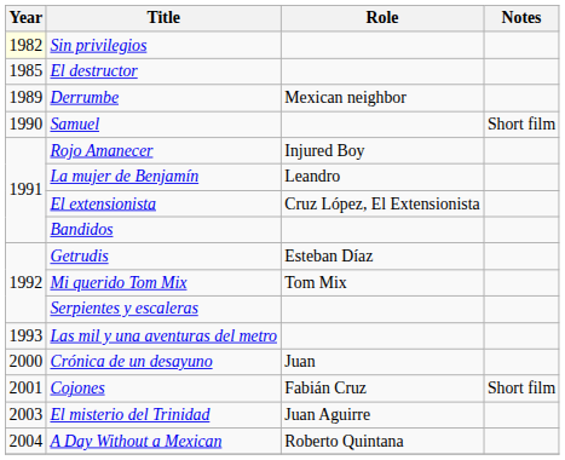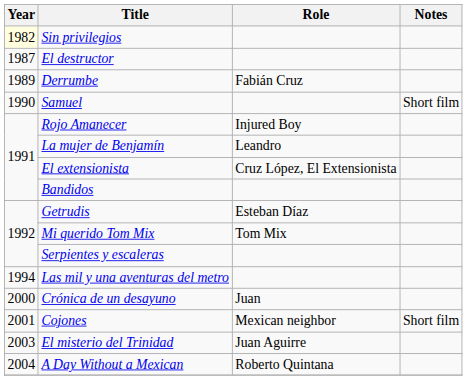 <table class="wikitable sortable">
 <tr>
 <th scope="col">Year</th>
 <th scope="col">Title</th>
 <th scope="col">Role</th>
 <th scope="col">Notes</th>
 </tr>
 <tr>
 <td style="background: lightyellow;">1982</td>
 <td><em><a href='#'>Sin privilegios</a></em></td>
 <td></td>
 <td></td>
 </tr>
 <tr>
-<td>1985</td>
+<td>1987</td>
 <td><em><a href='#'>El destructor</a></em></td>
 <td></td>
 <td></td>
 </tr>
 <tr>
 <td>1989</td>
 <td><em><a href='#'>Derrumbe</a></em></td>
-<td>Mexican neighbor</td>
+<td>Fabián Cruz</td>
 <td></td>
 </tr>
 <tr>
 <td>1990</td>
 <td><em><a href='#'>Samuel</a></em></td>
 <td></td>
 <td>Short film</td>
 </tr>
 <tr>
 <td rowspan="4">1991</td>
 <td><em><a href='#'>Rojo Amanecer</a></em></td>
 <td>Injured Boy</td>
 <td></td>
 </tr>
 <tr>
 <td><em><a href='#'>La mujer de Benjamín</a></em></td>
 <td>Leandro</td>
 <td></td>
 </tr>
 <tr>
 <td><em><a href='#'>El extensionista</a></em></td>
 <td>Cruz López, El Extensionista</td>
 <td></td>
 </tr>
 <tr>
 <td><em><a href='#'>Bandidos</a></em></td>
 <td></td>
 <td></td>
 </tr>
 <tr>
 <td rowspan="3">1992</td>
 <td><em><a href='#'>Getrudis</a></em></td>
 <td>Esteban Díaz</td>
 <td></td>
 </tr>
 <tr>
 <td><em><a href='#'>Mi querido Tom Mix</a></em></td>
 <td>Tom Mix</td>
 <td></td>
 </tr>
 <tr>
 <td><em><a href='#'>Serpientes y escaleras</a></em></td>
 <td></td>
 <td></td>
 </tr>
 <tr>
-<td>1993</td>
+<td>1994</td>
 <td><em><a href='#'>Las mil y una aventuras del metro</a></em></td>
 <td></td>
 <td></td>
 </tr>
 <tr>
 <td>2000</td>
 <td><em><a href='#'>Crónica de un desayuno</a></em></td>
 <td>Juan</td>
 <td></td>
 </tr>
 <tr>
 <td>2001</td>
 <td><em><a href='#'>Cojones</a></em></td>
-<td>Fabián Cruz</td>
+<td>Mexican neighbor</td>
 <td>Short film</td>
 </tr>
 <tr>
 <td>2003</td>
 <td><em><a href='#'>El misterio del Trinidad</a></em></td>
 <td>Juan Aguirre</td>
 <td></td>
 </tr>
 <tr>
 <td>2004</td>
 <td><em><a href='#'>A Day Without a Mexican</a></em></td>
 <td>Roberto Quintana</td>
 <td></td>
 </tr>
 <tr>
 </tr>
 </table>
